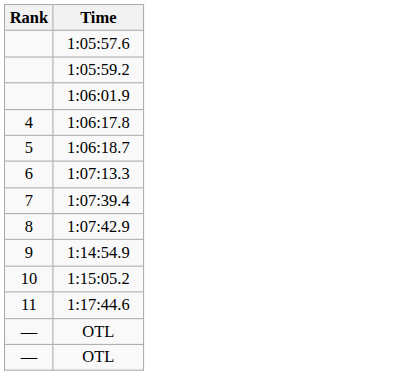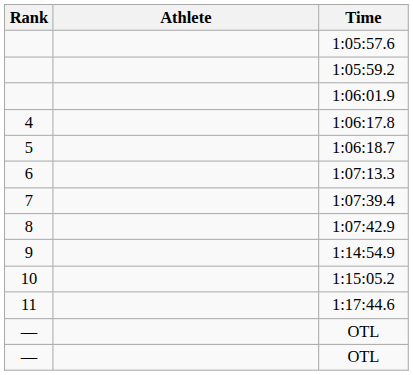 <table class=wikitable style="text-align:center">
 <tr>
 <th width=40>Rank</th>
+<th width=250>Athlete</th>
 <th width=80>Time</th>
 </tr>
 <tr>
 <td></td>
+<td align=left></td>
 <td>1:05:57.6</td>
 </tr>
 <tr>
 <td></td>
+<td align=left></td>
 <td>1:05:59.2</td>
 </tr>
 <tr>
 <td></td>
+<td align=left></td>
 <td>1:06:01.9</td>
 </tr>
 <tr>
 <td>4</td>
+<td align=left></td>
 <td>1:06:17.8</td>
 </tr>
 <tr>
 <td>5</td>
+<td align=left></td>
 <td>1:06:18.7</td>
 </tr>
 <tr>
 <td>6</td>
+<td align=left></td>
 <td>1:07:13.3</td>
 </tr>
 <tr>
 <td>7</td>
+<td align=left></td>
 <td>1:07:39.4</td>
 </tr>
 <tr>
 <td>8</td>
+<td align=left></td>
 <td>1:07:42.9</td>
 </tr>
 <tr>
 <td>9</td>
+<td align=left></td>
 <td>1:14:54.9</td>
 </tr>
 <tr>
 <td>10</td>
+<td align=left></td>
 <td>1:15:05.2</td>
 </tr>
 <tr>
 <td>11</td>
+<td align=left></td>
 <td>1:17:44.6</td>
 </tr>
 <tr>
 <td>—</td>
+<td align=left></td>
 <td>OTL</td>
 </tr>
 <tr>
 <td>—</td>
+<td align=left></td>
 <td>OTL</td>
 </tr>
 </table>
